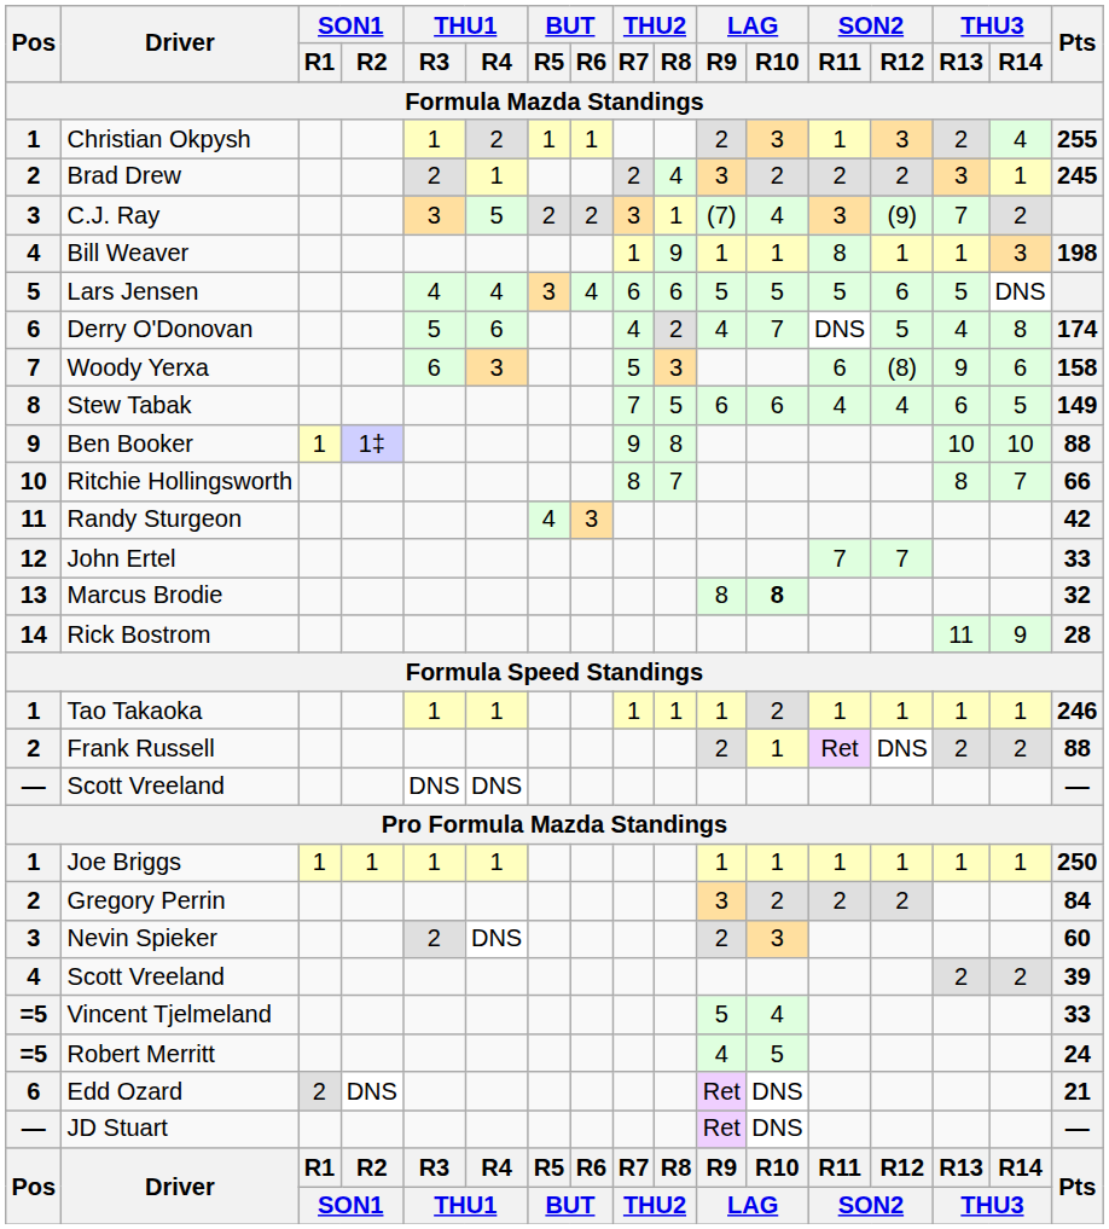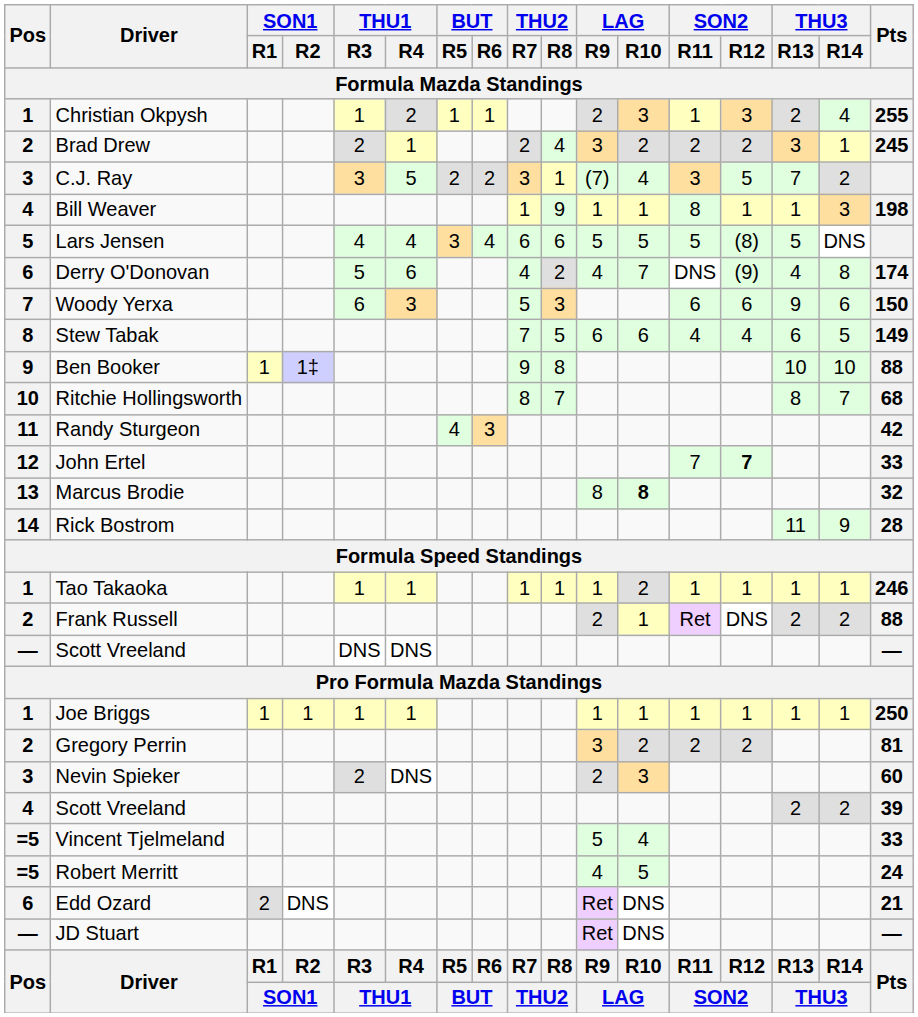 <table class="wikitable" style="font-size:85%; text-align:center">
 <tr>
 <th rowspan="2" valign="middle">Pos</th>
 <th rowspan="2" valign="middle">Driver</th>
 <th colspan="2"><a href='#'>SON1</a></th>
 <th colspan="2"><a href='#'>THU1</a></th>
 <th colspan="2"><a href='#'>BUT</a></th>
 <th colspan="2"><a href='#'>THU2</a></th>
 <th colspan="2"><a href='#'>LAG</a></th>
 <th colspan="2"><a href='#'>SON2</a></th>
 <th colspan="2"><a href='#'>THU3</a></th>
 <th rowspan="2" valign="middle">Pts</th>
 </tr>
 <tr>
 <th>R1</th>
 <th>R2</th>
 <th>R3</th>
 <th>R4</th>
 <th>R5</th>
 <th>R6</th>
 <th>R7</th>
 <th>R8</th>
 <th>R9</th>
 <th>R10</th>
 <th>R11</th>
 <th>R12</th>
 <th>R13</th>
 <th>R14</th>
 </tr>
 <tr>
 <th colspan="17">Formula Mazda Standings</th>
 </tr>
 <tr>
 <th>1</th>
 <td align="left"> Christian Okpysh</td>
 <td></td>
 <td></td>
 <td style="background:#FFFFBF;">1</td>
 <td style="background:#DFDFDF;">2</td>
 <td style="background:#FFFFBF;">1</td>
 <td style="background:#FFFFBF;">1</td>
 <td></td>
 <td></td>
 <td style="background:#DFDFDF;">2</td>
 <td style="background:#FFDF9F;">3</td>
 <td style="background:#FFFFBF;">1</td>
 <td style="background:#FFDF9F;">3</td>
 <td style="background:#DFDFDF;">2</td>
 <td style="background:#DFFFDF;">4</td>
 <th>255</th>
 </tr>
 <tr>
 <th>2</th>
 <td align="left"> Brad Drew</td>
 <td></td>
 <td></td>
 <td style="background:#DFDFDF;">2</td>
 <td style="background:#FFFFBF;">1</td>
 <td></td>
 <td></td>
 <td style="background:#DFDFDF;">2</td>
 <td style="background:#DFFFDF;">4</td>
 <td style="background:#FFDF9F;">3</td>
 <td style="background:#DFDFDF;">2</td>
 <td style="background:#DFDFDF;">2</td>
 <td style="background:#DFDFDF;">2</td>
 <td style="background:#FFDF9F;">3</td>
 <td style="background:#FFFFBF;">1</td>
 <th>245</th>
 </tr>
 <tr>
 <th>3</th>
 <td align="left"> C.J. Ray</td>
 <td></td>
 <td></td>
 <td style="background:#FFDF9F;">3</td>
 <td style="background:#DFFFDF;">5</td>
 <td style="background:#DFDFDF;">2</td>
 <td style="background:#DFDFDF;">2</td>
 <td style="background:#FFDF9F;">3</td>
 <td style="background:#FFFFBF;">1</td>
 <td style="background:#DFFFDF;">(7)</td>
 <td style="background:#DFFFDF;">4</td>
 <td style="background:#FFDF9F;">3</td>
-<td style="background:#DFFFDF;">(9)</td>
+<td style="background:#DFFFDF;">5</td>
 <td style="background:#DFFFDF;">7</td>
 <td style="background:#DFDFDF;">2</td>
 <th></th>
 </tr>
 <tr>
 <th>4</th>
 <td align="left"> Bill Weaver</td>
 <td></td>
 <td></td>
 <td></td>
 <td></td>
 <td></td>
 <td></td>
 <td style="background:#FFFFBF;">1</td>
 <td style="background:#DFFFDF;">9</td>
 <td style="background:#FFFFBF;">1</td>
 <td style="background:#FFFFBF;">1</td>
 <td style="background:#DFFFDF;">8</td>
 <td style="background:#FFFFBF;">1</td>
 <td style="background:#FFFFBF;">1</td>
 <td style="background:#FFDF9F;">3</td>
 <th>198</th>
 </tr>
 <tr>
 <th>5</th>
 <td align="left"> Lars Jensen</td>
 <td></td>
 <td></td>
 <td style="background:#DFFFDF;">4</td>
 <td style="background:#DFFFDF;">4</td>
 <td style="background:#FFDF9F;">3</td>
 <td style="background:#DFFFDF;">4</td>
 <td style="background:#DFFFDF;">6</td>
 <td style="background:#DFFFDF;">6</td>
 <td style="background:#DFFFDF;">5</td>
 <td style="background:#DFFFDF;">5</td>
 <td style="background:#DFFFDF;">5</td>
-<td style="background:#DFFFDF;">6</td>
+<td style="background:#DFFFDF;">(8)</td>
 <td style="background:#DFFFDF;">5</td>
 <td style="background:#FFFFFF;">DNS</td>
 <th></th>
 </tr>
 <tr>
 <th>6</th>
 <td align="left"> Derry O'Donovan</td>
 <td></td>
 <td></td>
 <td style="background:#DFFFDF;">5</td>
 <td style="background:#DFFFDF;">6</td>
 <td></td>
 <td></td>
 <td style="background:#DFFFDF;">4</td>
 <td style="background:#DFDFDF;">2</td>
 <td style="background:#DFFFDF;">4</td>
 <td style="background:#DFFFDF;">7</td>
 <td style="background:#FFFFFF;">DNS</td>
-<td style="background:#DFFFDF;">5</td>
+<td style="background:#DFFFDF;">(9)</td>
 <td style="background:#DFFFDF;">4</td>
 <td style="background:#DFFFDF;">8</td>
 <th>174</th>
 </tr>
 <tr>
 <th>7</th>
 <td align="left"> Woody Yerxa</td>
 <td></td>
 <td></td>
 <td style="background:#DFFFDF;">6</td>
 <td style="background:#FFDF9F;">3</td>
 <td></td>
 <td></td>
 <td style="background:#DFFFDF;">5</td>
 <td style="background:#FFDF9F;">3</td>
 <td></td>
 <td></td>
 <td style="background:#DFFFDF;">6</td>
-<td style="background:#DFFFDF;">(8)</td>
+<td style="background:#DFFFDF;">6</td>
 <td style="background:#DFFFDF;">9</td>
 <td style="background:#DFFFDF;">6</td>
-<th>158</th>
+<th>150</th>
 </tr>
 <tr>
 <th>8</th>
 <td align="left"> Stew Tabak</td>
 <td></td>
 <td></td>
 <td></td>
 <td></td>
 <td></td>
 <td></td>
 <td style="background:#DFFFDF;">7</td>
 <td style="background:#DFFFDF;">5</td>
 <td style="background:#DFFFDF;">6</td>
 <td style="background:#DFFFDF;">6</td>
 <td style="background:#DFFFDF;">4</td>
 <td style="background:#DFFFDF;">4</td>
 <td style="background:#DFFFDF;">6</td>
 <td style="background:#DFFFDF;">5</td>
 <th>149</th>
 </tr>
 <tr>
 <th>9</th>
 <td align="left"> Ben Booker</td>
 <td style="background:#FFFFBF;">1</td>
 <td style="background:#CFCFFF;">1‡</td>
 <td></td>
 <td></td>
 <td></td>
 <td></td>
 <td style="background:#DFFFDF;">9</td>
 <td style="background:#DFFFDF;">8</td>
 <td></td>
 <td></td>
 <td></td>
 <td></td>
 <td style="background:#DFFFDF;">10</td>
 <td style="background:#DFFFDF;">10</td>
 <th>88</th>
 </tr>
 <tr>
 <th>10</th>
 <td align="left"> Ritchie Hollingsworth</td>
 <td></td>
 <td></td>
 <td></td>
 <td></td>
 <td></td>
 <td></td>
 <td style="background:#DFFFDF;">8</td>
 <td style="background:#DFFFDF;">7</td>
 <td></td>
 <td></td>
 <td></td>
 <td></td>
 <td style="background:#DFFFDF;">8</td>
 <td style="background:#DFFFDF;">7</td>
-<th>66</th>
+<th>68</th>
 </tr>
 <tr>
 <th>11</th>
 <td align="left"> Randy Sturgeon</td>
 <td></td>
 <td></td>
 <td></td>
 <td></td>
 <td style="background:#DFFFDF;">4</td>
 <td style="background:#FFDF9F;">3</td>
 <td></td>
 <td></td>
 <td></td>
 <td></td>
 <td></td>
 <td></td>
 <td></td>
 <td></td>
 <th>42</th>
 </tr>
 <tr>
 <th>12</th>
 <td align="left"> John Ertel</td>
 <td></td>
 <td></td>
 <td></td>
 <td></td>
 <td></td>
 <td></td>
 <td></td>
 <td></td>
 <td></td>
 <td></td>
 <td style="background:#DFFFDF;">7</td>
-<td style="background:#DFFFDF;">7</td>
+<td style="background:#DFFFDF;"><strong>7</strong></td>
 <td></td>
 <td></td>
 <th>33</th>
 </tr>
 <tr>
 <th>13</th>
 <td align="left"> Marcus Brodie</td>
 <td></td>
 <td></td>
 <td></td>
 <td></td>
 <td></td>
 <td></td>
 <td></td>
 <td></td>
 <td style="background:#DFFFDF;">8</td>
 <td style="background:#DFFFDF;"><strong>8</strong></td>
 <td></td>
 <td></td>
 <td></td>
 <td></td>
 <th>32</th>
 </tr>
 <tr>
 <th>14</th>
 <td align="left"> Rick Bostrom</td>
 <td></td>
 <td></td>
 <td></td>
 <td></td>
 <td></td>
 <td></td>
 <td></td>
 <td></td>
 <td></td>
 <td></td>
 <td></td>
 <td></td>
 <td style="background:#DFFFDF;">11</td>
 <td style="background:#DFFFDF;">9</td>
 <th>28</th>
 </tr>
 <tr>
 <th colspan="17">Formula Speed Standings</th>
 </tr>
 <tr>
 <th>1</th>
 <td align="left"> Tao Takaoka</td>
 <td></td>
 <td></td>
 <td style="background:#FFFFBF;">1</td>
 <td style="background:#FFFFBF;">1</td>
 <td></td>
 <td></td>
 <td style="background:#FFFFBF;">1</td>
 <td style="background:#FFFFBF;">1</td>
 <td style="background:#FFFFBF;">1</td>
 <td style="background:#DFDFDF;">2</td>
 <td style="background:#FFFFBF;">1</td>
 <td style="background:#FFFFBF;">1</td>
 <td style="background:#FFFFBF;">1</td>
 <td style="background:#FFFFBF;">1</td>
 <th>246</th>
 </tr>
 <tr>
 <th>2</th>
 <td align="left"> Frank Russell</td>
 <td></td>
 <td></td>
 <td></td>
 <td></td>
 <td></td>
 <td></td>
 <td></td>
 <td></td>
 <td style="background:#DFDFDF;">2</td>
 <td style="background:#FFFFBF;">1</td>
 <td style="background:#EFCFFF;">Ret</td>
 <td style="background:#FFFFFF;">DNS</td>
 <td style="background:#DFDFDF;">2</td>
 <td style="background:#DFDFDF;">2</td>
 <th>88</th>
 </tr>
 <tr>
 <th>—</th>
 <td align="left"> Scott Vreeland</td>
 <td></td>
 <td></td>
 <td style="background:#FFFFFF;">DNS</td>
 <td style="background:#FFFFFF;">DNS</td>
 <td></td>
 <td></td>
 <td></td>
 <td></td>
 <td></td>
 <td></td>
 <td></td>
 <td></td>
 <td></td>
 <td></td>
 <th>—</th>
 </tr>
 <tr>
 <th colspan="17">Pro Formula Mazda Standings</th>
 </tr>
 <tr>
 <th>1</th>
 <td align="left"> Joe Briggs</td>
 <td style="background:#FFFFBF;">1</td>
 <td style="background:#FFFFBF;">1</td>
 <td style="background:#FFFFBF;">1</td>
 <td style="background:#FFFFBF;">1</td>
 <td></td>
 <td></td>
 <td></td>
 <td></td>
 <td style="background:#FFFFBF;">1</td>
 <td style="background:#FFFFBF;">1</td>
 <td style="background:#FFFFBF;">1</td>
 <td style="background:#FFFFBF;">1</td>
 <td style="background:#FFFFBF;">1</td>
 <td style="background:#FFFFBF;">1</td>
 <th>250</th>
 </tr>
 <tr>
 <th>2</th>
 <td align="left"> Gregory Perrin</td>
 <td></td>
 <td></td>
 <td></td>
 <td></td>
 <td></td>
 <td></td>
 <td></td>
 <td></td>
 <td style="background:#FFDF9F;">3</td>
 <td style="background:#DFDFDF;">2</td>
 <td style="background:#DFDFDF;">2</td>
 <td style="background:#DFDFDF;">2</td>
 <td></td>
 <td></td>
-<th>84</th>
+<th>81</th>
 </tr>
 <tr>
 <th>3</th>
 <td align="left"> Nevin Spieker</td>
 <td></td>
 <td></td>
 <td style="background:#DFDFDF;">2</td>
 <td style="background:#FFFFFF;">DNS</td>
 <td></td>
 <td></td>
 <td></td>
 <td></td>
 <td style="background:#DFDFDF;">2</td>
 <td style="background:#FFDF9F;">3</td>
 <td></td>
 <td></td>
 <td></td>
 <td></td>
 <th>60</th>
 </tr>
 <tr>
 <th>4</th>
 <td align="left"> Scott Vreeland</td>
 <td></td>
 <td></td>
 <td></td>
 <td></td>
 <td></td>
 <td></td>
 <td></td>
 <td></td>
 <td></td>
 <td></td>
 <td></td>
 <td></td>
 <td style="background:#DFDFDF;">2</td>
 <td style="background:#DFDFDF;">2</td>
 <th>39</th>
 </tr>
 <tr>
 <th>=5</th>
 <td align="left"> Vincent Tjelmeland</td>
 <td></td>
 <td></td>
 <td></td>
 <td></td>
 <td></td>
 <td></td>
 <td></td>
 <td></td>
 <td style="background:#DFFFDF;">5</td>
 <td style="background:#DFFFDF;">4</td>
 <td></td>
 <td></td>
 <td></td>
 <td></td>
 <th>33</th>
 </tr>
 <tr>
 <th>=5</th>
 <td align="left"> Robert Merritt</td>
 <td></td>
 <td></td>
 <td></td>
 <td></td>
 <td></td>
 <td></td>
 <td></td>
 <td></td>
 <td style="background:#DFFFDF;">4</td>
 <td style="background:#DFFFDF;">5</td>
 <td></td>
 <td></td>
 <td></td>
 <td></td>
 <th>24</th>
 </tr>
 <tr>
 <th>6</th>
 <td align="left"> Edd Ozard</td>
 <td style="background:#DFDFDF;">2</td>
 <td style="background:#FFFFFF;">DNS</td>
 <td></td>
 <td></td>
 <td></td>
 <td></td>
 <td></td>
 <td></td>
 <td style="background:#EFCFFF;">Ret</td>
 <td style="background:#FFFFFF;">DNS</td>
 <td></td>
 <td></td>
 <td></td>
 <td></td>
 <th>21</th>
 </tr>
 <tr>
 <th>—</th>
 <td align="left"> JD Stuart</td>
 <td></td>
 <td></td>
 <td></td>
 <td></td>
 <td></td>
 <td></td>
 <td></td>
 <td></td>
 <td style="background:#EFCFFF;">Ret</td>
 <td style="background:#FFFFFF;">DNS</td>
 <td></td>
 <td></td>
 <td></td>
 <td></td>
 <th>—</th>
 </tr>
 <tr>
 <th rowspan="2">Pos</th>
 <th rowspan="2">Driver</th>
 <th>R1</th>
 <th>R2</th>
 <th>R3</th>
 <th>R4</th>
 <th>R5</th>
 <th>R6</th>
 <th>R7</th>
 <th>R8</th>
 <th>R9</th>
 <th>R10</th>
 <th>R11</th>
 <th>R12</th>
 <th>R13</th>
 <th>R14</th>
 <th rowspan="2">Pts</th>
 </tr>
 <tr valign="top">
 <th colspan="2"><a href='#'>SON1</a></th>
 <th colspan="2"><a href='#'>THU1</a></th>
 <th colspan="2"><a href='#'>BUT</a></th>
 <th colspan="2"><a href='#'>THU2</a></th>
 <th colspan="2"><a href='#'>LAG</a></th>
 <th colspan="2"><a href='#'>SON2</a></th>
 <th colspan="2"><a href='#'>THU3</a></th>
 </tr>
 </table>
